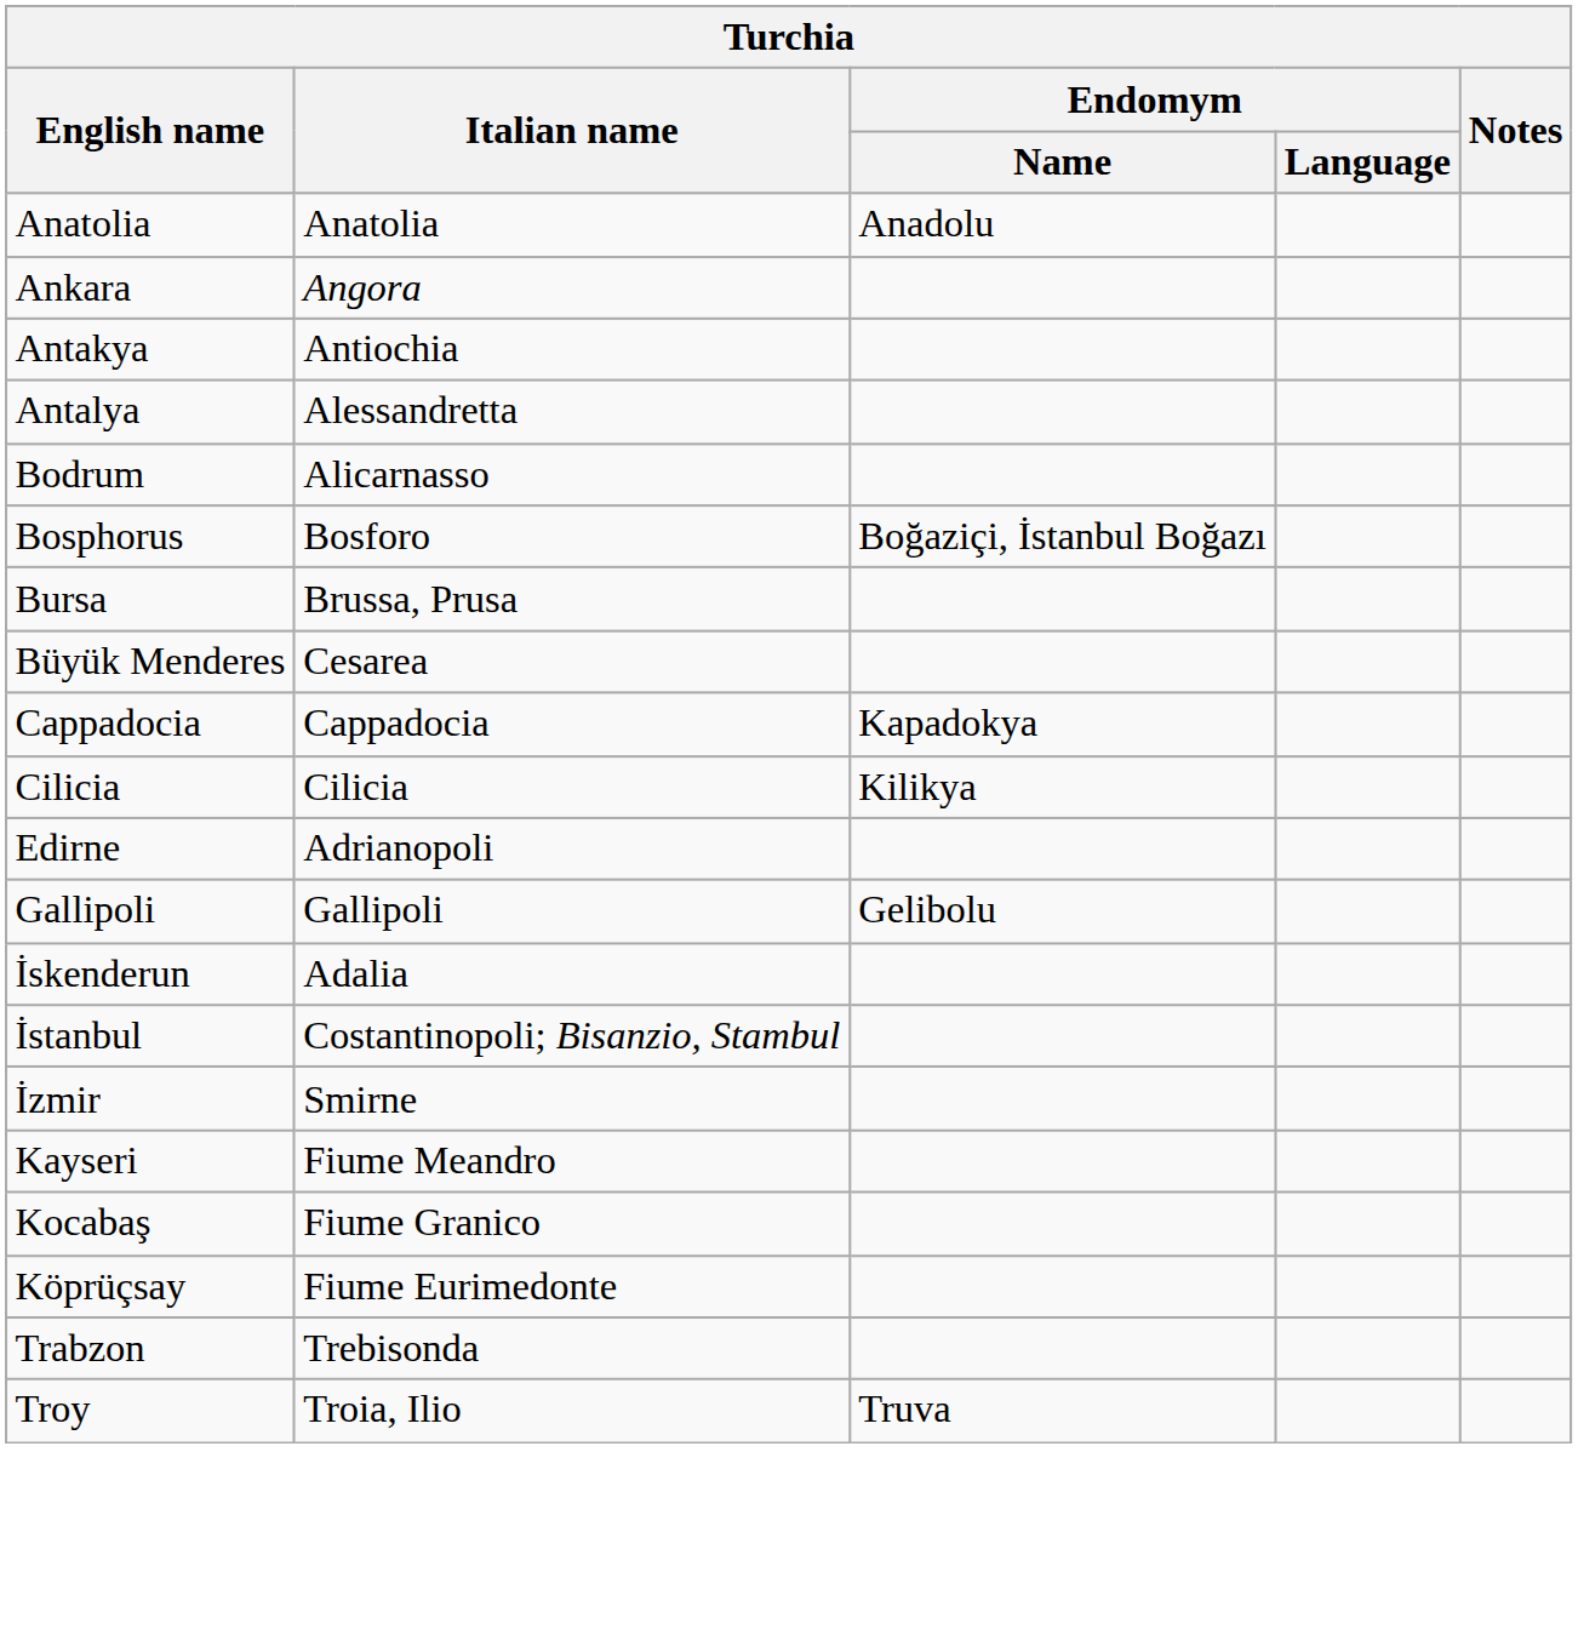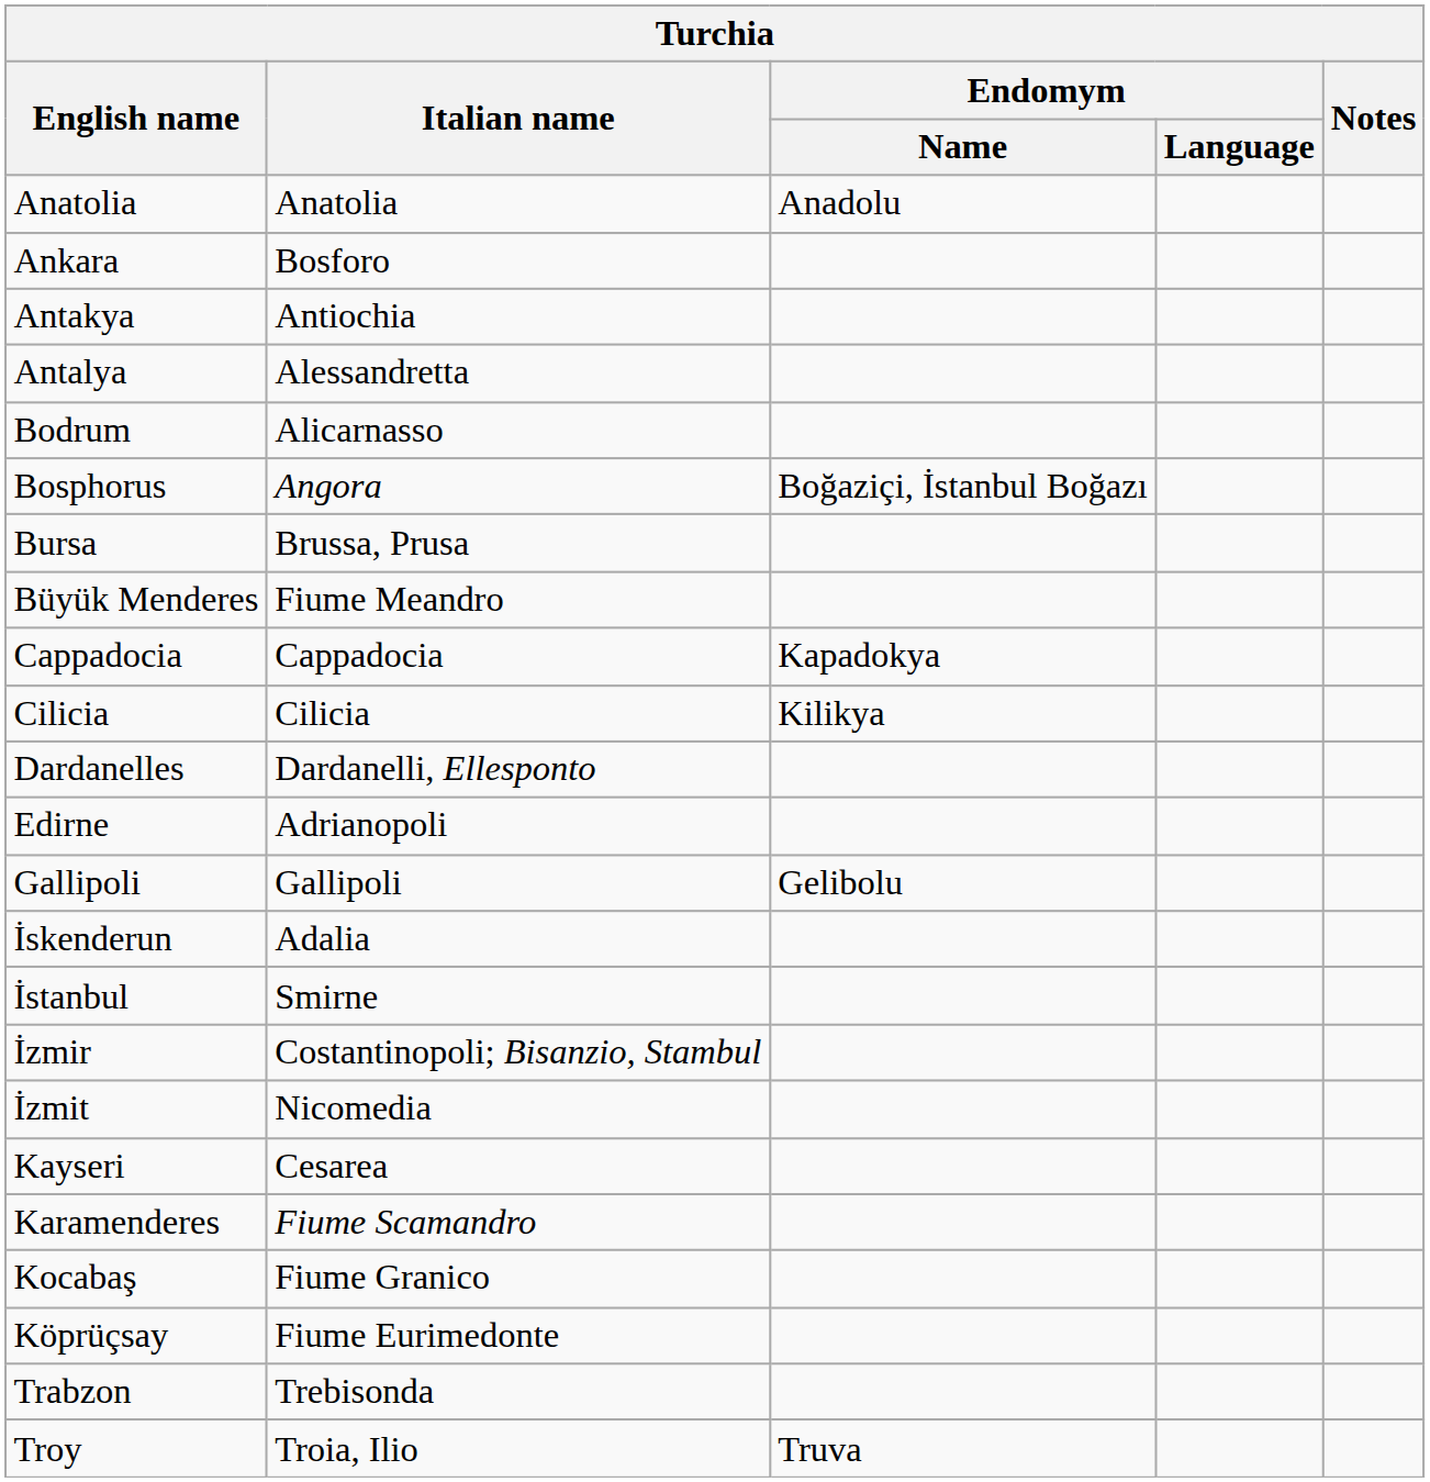 <table class="wikitable sortable">
 <tr>
 <th colspan="5"> Turchia</th>
 </tr>
 <tr>
 <th rowspan="2">English name</th>
 <th rowspan="2">Italian name</th>
 <th colspan="2">Endomym</th>
 <th rowspan="2">Notes</th>
 </tr>
 <tr>
 <th>Name</th>
 <th>Language</th>
 </tr>
 <tr>
 <td>Anatolia</td>
 <td>Anatolia</td>
 <td>Anadolu</td>
 <td></td>
 <td></td>
 </tr>
 <tr>
 <td>Ankara</td>
-<td><em>Angora</em></td>
+<td>Bosforo</td>
 <td></td>
 <td></td>
 <td></td>
 </tr>
 <tr>
 <td>Antakya</td>
 <td>Antiochia</td>
 <td></td>
 <td></td>
 <td></td>
 </tr>
 <tr>
 <td>Antalya</td>
 <td>Alessandretta</td>
 <td></td>
 <td></td>
 <td></td>
 </tr>
 <tr>
 <td>Bodrum</td>
 <td>Alicarnasso</td>
 <td></td>
 <td></td>
 <td></td>
 </tr>
 <tr>
 <td>Bosphorus</td>
-<td>Bosforo</td>
+<td><em>Angora</em></td>
 <td>Boğaziçi, İstanbul Boğazı</td>
 <td></td>
 <td></td>
 </tr>
 <tr>
 <td>Bursa</td>
 <td>Brussa, Prusa</td>
 <td></td>
 <td></td>
 <td></td>
 </tr>
 <tr>
 <td>Büyük Menderes</td>
-<td>Cesarea</td>
+<td>Fiume Meandro</td>
 <td></td>
 <td></td>
 <td></td>
 </tr>
 <tr>
 <td>Cappadocia</td>
 <td>Cappadocia</td>
 <td>Kapadokya</td>
 <td></td>
 <td></td>
 </tr>
 <tr>
 <td>Cilicia</td>
 <td>Cilicia</td>
 <td>Kilikya</td>
+<td></td>
+<td></td>
+</tr>
+<tr>
+<td>Dardanelles</td>
+<td>Dardanelli, <em>Ellesponto</em></td>
+<td></td>
 <td></td>
 <td></td>
 </tr>
 <tr>
 <td>Edirne</td>
 <td>Adrianopoli</td>
 <td></td>
 <td></td>
 <td></td>
 </tr>
 <tr>
 <td>Gallipoli</td>
 <td>Gallipoli</td>
 <td>Gelibolu</td>
 <td></td>
 <td></td>
 </tr>
 <tr>
 <td>İskenderun</td>
 <td>Adalia</td>
 <td></td>
 <td></td>
 <td></td>
 </tr>
 <tr>
 <td>İstanbul</td>
+<td>Smirne</td>
+<td></td>
+<td></td>
+<td></td>
+</tr>
+<tr>
+<td>İzmir</td>
 <td>Costantinopoli; <em>Bisanzio, Stambul</em></td>
 <td></td>
 <td></td>
 <td></td>
 </tr>
 <tr>
-<td>İzmir</td>
-<td>Smirne</td>
+<td>İzmit</td>
+<td>Nicomedia</td>
 <td></td>
 <td></td>
 <td></td>
 </tr>
 <tr>
 <td>Kayseri</td>
-<td>Fiume Meandro</td>
+<td>Cesarea</td>
+<td></td>
+<td></td>
+<td></td>
+</tr>
+<tr>
+<td>Karamenderes</td>
+<td><em>Fiume Scamandro</em></td>
 <td></td>
 <td></td>
 <td></td>
 </tr>
 <tr>
 <td>Kocabaş</td>
 <td>Fiume Granico</td>
 <td></td>
 <td></td>
 <td></td>
 </tr>
 <tr>
 <td>Köprüçsay</td>
 <td>Fiume Eurimedonte</td>
 <td></td>
 <td></td>
 <td></td>
 </tr>
 <tr>
 <td>Trabzon</td>
 <td>Trebisonda</td>
 <td></td>
 <td></td>
 <td></td>
 </tr>
 <tr>
 <td>Troy</td>
 <td>Troia, Ilio</td>
 <td>Truva</td>
 <td></td>
 <td></td>
 </tr>
 </table>
